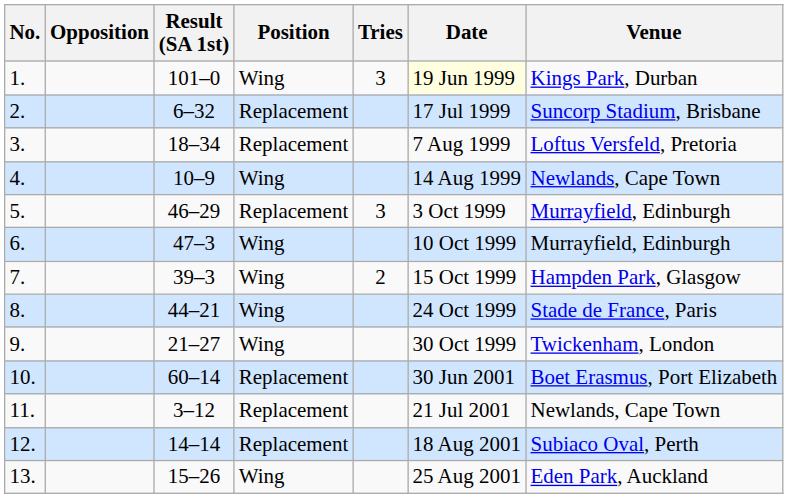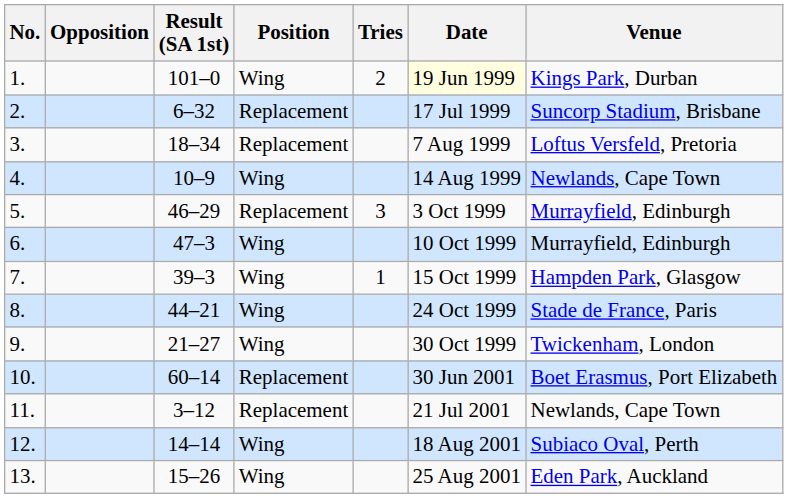 <table class="wikitable sortable">
 <tr>
 <th>No.</th>
 <th>Opposition</th>
 <th>Result<br>(SA 1st)</th>
 <th>Position</th>
 <th>Tries</th>
 <th>Date</th>
 <th>Venue</th>
 </tr>
 <tr>
 <td>1.</td>
 <td></td>
 <td align="center">101–0</td>
 <td>Wing</td>
-<td align="center">3</td>
+<td align="center">2</td>
 <td style="background: lightyellow;">19 Jun 1999</td>
 <td><a href='#'>Kings Park</a>, Durban</td>
 </tr>
 <tr style="background: #D0E6FF;">
 <td>2.</td>
 <td></td>
 <td align="center">6–32</td>
 <td>Replacement</td>
 <td></td>
 <td>17 Jul 1999</td>
 <td><a href='#'>Suncorp Stadium</a>, Brisbane</td>
 </tr>
 <tr>
 <td>3.</td>
 <td></td>
 <td align="center">18–34</td>
 <td>Replacement</td>
 <td></td>
 <td>7 Aug 1999</td>
 <td><a href='#'>Loftus Versfeld</a>, Pretoria</td>
 </tr>
 <tr style="background: #D0E6FF;">
 <td>4.</td>
 <td></td>
 <td align="center">10–9</td>
 <td>Wing</td>
 <td></td>
 <td>14 Aug 1999</td>
 <td><a href='#'>Newlands</a>, Cape Town</td>
 </tr>
 <tr>
 <td>5.</td>
 <td></td>
 <td align="center">46–29</td>
 <td>Replacement</td>
 <td align="center">3</td>
 <td>3 Oct 1999</td>
 <td><a href='#'>Murrayfield</a>, Edinburgh</td>
 </tr>
 <tr style="background: #D0E6FF;">
 <td>6.</td>
 <td></td>
 <td align="center">47–3</td>
 <td>Wing</td>
 <td></td>
 <td>10 Oct 1999</td>
 <td>Murrayfield, Edinburgh</td>
 </tr>
 <tr>
 <td>7.</td>
 <td></td>
 <td align="center">39–3</td>
 <td>Wing</td>
-<td align="center">2</td>
+<td align="center">1</td>
 <td>15 Oct 1999</td>
 <td><a href='#'>Hampden Park</a>, Glasgow</td>
 </tr>
 <tr style="background: #D0E6FF;">
 <td>8.</td>
 <td></td>
 <td align="center">44–21</td>
 <td>Wing</td>
 <td></td>
 <td>24 Oct 1999</td>
 <td><a href='#'>Stade de France</a>, Paris</td>
 </tr>
 <tr>
 <td>9.</td>
 <td></td>
 <td align="center">21–27</td>
 <td>Wing</td>
 <td></td>
 <td>30 Oct 1999</td>
 <td><a href='#'>Twickenham</a>, London</td>
 </tr>
 <tr style="background: #D0E6FF;">
 <td>10.</td>
 <td></td>
 <td align="center">60–14</td>
 <td>Replacement</td>
 <td></td>
 <td>30 Jun 2001</td>
 <td><a href='#'>Boet Erasmus</a>, Port Elizabeth</td>
 </tr>
 <tr>
 <td>11.</td>
 <td></td>
 <td align="center">3–12</td>
 <td>Replacement</td>
 <td></td>
 <td>21 Jul 2001</td>
 <td>Newlands, Cape Town</td>
 </tr>
 <tr style="background: #D0E6FF;">
 <td>12.</td>
 <td></td>
 <td align="center">14–14</td>
-<td>Replacement</td>
+<td>Wing</td>
 <td></td>
 <td>18 Aug 2001</td>
 <td><a href='#'>Subiaco Oval</a>, Perth</td>
 </tr>
 <tr>
 <td>13.</td>
 <td></td>
 <td align="center">15–26</td>
 <td>Wing</td>
 <td></td>
 <td>25 Aug 2001</td>
 <td><a href='#'>Eden Park</a>, Auckland</td>
 </tr>
 </table>
